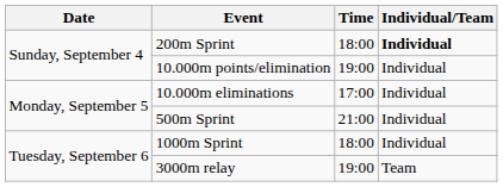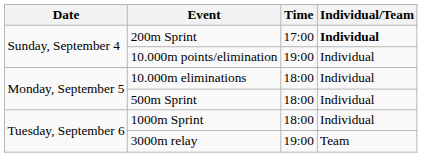 <table class="wikitable">
 <tr>
 <th>Date</th>
 <th>Event</th>
 <th>Time</th>
 <th>Individual/Team</th>
 </tr>
 <tr>
 <td rowspan=2>Sunday, September 4</td>
 <td>200m Sprint</td>
-<td>18:00</td>
+<td>17:00</td>
 <td><strong>Individual</strong></td>
 </tr>
 <tr>
 <td>10.000m points/elimination</td>
 <td>19:00</td>
 <td>Individual</td>
 </tr>
 <tr>
 <td rowspan=2>Monday, September 5</td>
 <td>10.000m eliminations</td>
-<td>17:00</td>
+<td>18:00</td>
 <td>Individual</td>
 </tr>
 <tr>
 <td>500m Sprint</td>
-<td>21:00</td>
+<td>18:00</td>
 <td>Individual</td>
 </tr>
 <tr>
 <td rowspan=2>Tuesday, September 6</td>
 <td>1000m Sprint</td>
 <td>18:00</td>
 <td>Individual</td>
 </tr>
 <tr>
 <td>3000m relay</td>
 <td>19:00</td>
 <td>Team</td>
 </tr>
 </table>
